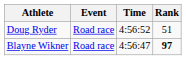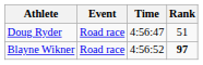 <table class=wikitable style=font-size:90%>
 <tr>
 <th>Athlete</th>
 <th>Event</th>
 <th>Time</th>
 <th>Rank</th>
 </tr>
 <tr>
 <td><a href='#'>Doug Ryder</a></td>
 <td><a href='#'>Road race</a></td>
-<td align=center>4:56:52</td>
+<td align=center>4:56:47</td>
 <td align=center>51</td>
 </tr>
 <tr>
 <td><a href='#'>Blayne Wikner</a></td>
 <td><a href='#'>Road race</a></td>
-<td align=center>4:56:47</td>
+<td align=center>4:56:52</td>
 <td align=center><strong>97</strong></td>
 </tr>
 </table>
